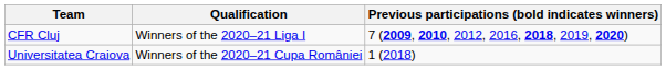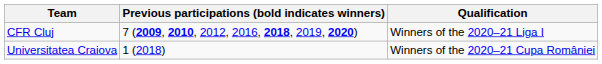 <table class="wikitable">
 <tr>
 <th>Team</th>
+<th>Previous participations (bold indicates winners)</th>
 <th>Qualification</th>
-<th>Previous participations (bold indicates winners)</th>
 </tr>
 <tr>
 <td><a href='#'>CFR Cluj</a></td>
+<td>7 (<strong><a href='#'>2009</a></strong>, <strong><a href='#'>2010</a></strong>, <a href='#'>2012</a>, <a href='#'>2016</a>, <strong><a href='#'>2018</a></strong>, <a href='#'>2019</a>, <strong><a href='#'>2020</a></strong>)</td>
 <td>Winners of the <a href='#'>2020–21 Liga I</a></td>
-<td>7 (<strong><a href='#'>2009</a></strong>, <strong><a href='#'>2010</a></strong>, <a href='#'>2012</a>, <a href='#'>2016</a>, <strong><a href='#'>2018</a></strong>, <a href='#'>2019</a>, <strong><a href='#'>2020</a></strong>)</td>
 </tr>
 <tr>
 <td><a href='#'>Universitatea Craiova</a></td>
+<td>1 (<a href='#'>2018</a>)</td>
 <td>Winners of the <a href='#'>2020–21 Cupa României</a></td>
-<td>1 (<a href='#'>2018</a>)</td>
 </tr>
 </table>
